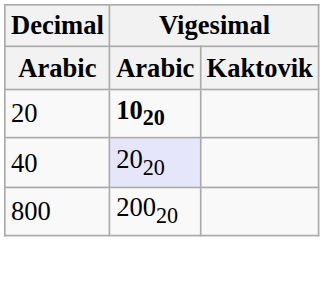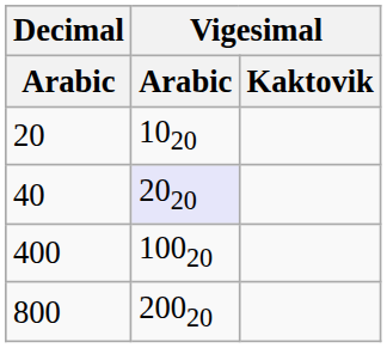 <table class="wikitable">
 <tr>
 <th>Decimal</th>
 <th colspan="2">Vigesimal</th>
 </tr>
 <tr>
 <th>Arabic</th>
 <th>Arabic</th>
 <th>Kaktovik</th>
 </tr>
 <tr>
 <td>20</td>
-<td><strong>10<sub>20</sub></strong></td>
+<td>10<sub>20</sub></td>
 <td></td>
 </tr>
 <tr>
 <td>40</td>
 <td style="background: lavender;">20<sub>20</sub></td>
 <td></td>
 </tr>
 <tr>
+<td>400</td>
+<td>100<sub>20</sub></td>
+<td></td>
+</tr>
+<tr>
 <td>800</td>
 <td>200<sub>20</sub></td>
 <td></td>
 </tr>
 </table>
